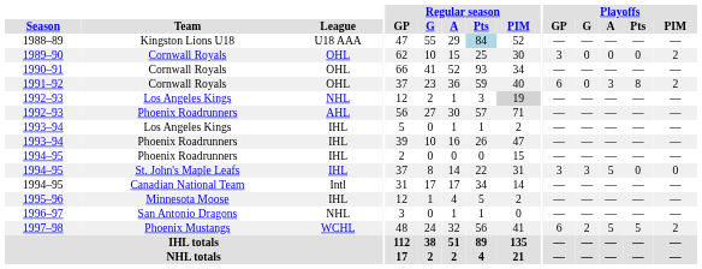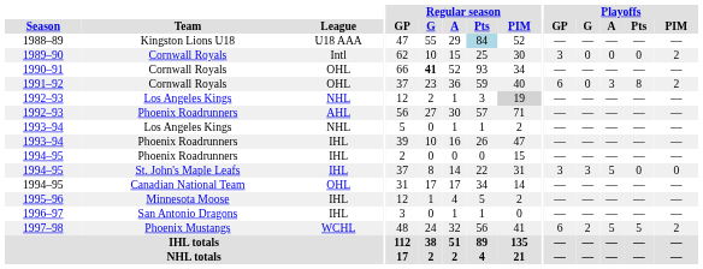 <table border="0" cellpadding="1" cellspacing="0" style="text-align:center; width:60em">
 <tr bgcolor="#e0e0e0">
 <th colspan="3" bgcolor="#ffffff"></th>
 <th rowspan="100" bgcolor="#ffffff"></th>
 <th colspan="5"><a href='#'>Regular season</a></th>
 <th rowspan="100" bgcolor="#ffffff"></th>
 <th colspan="5"><a href='#'>Playoffs</a></th>
 </tr>
 <tr bgcolor="#e0e0e0">
 <th><a href='#'>Season</a></th>
 <th>Team</th>
 <th>League</th>
 <th>GP</th>
 <th><a href='#'>G</a></th>
 <th><a href='#'>A</a></th>
 <th><a href='#'>Pts</a></th>
 <th><a href='#'>PIM</a></th>
 <th>GP</th>
 <th>G</th>
 <th>A</th>
 <th>Pts</th>
 <th>PIM</th>
 </tr>
 <tr>
 <td>1988–89</td>
 <td>Kingston Lions U18</td>
 <td>U18 AAA</td>
 <td>47</td>
 <td>55</td>
 <td>29</td>
 <td style="background: lightblue;">84</td>
 <td>52</td>
 <td>—</td>
 <td>—</td>
 <td>—</td>
 <td>—</td>
 <td>—</td>
 </tr>
 <tr bgcolor="#f0f0f0">
 <td><a href='#'>1989–90</a></td>
 <td><a href='#'>Cornwall Royals</a></td>
-<td><a href='#'>OHL</a></td>
+<td>Intl</td>
 <td>62</td>
 <td>10</td>
 <td>15</td>
 <td>25</td>
 <td>30</td>
 <td>3</td>
 <td>0</td>
 <td>0</td>
 <td>0</td>
 <td>2</td>
 </tr>
 <tr>
 <td><a href='#'>1990–91</a></td>
 <td>Cornwall Royals</td>
 <td>OHL</td>
 <td>66</td>
-<td>41</td>
+<td><strong>41</strong></td>
 <td>52</td>
 <td>93</td>
 <td>34</td>
 <td>—</td>
 <td>—</td>
 <td>—</td>
 <td>—</td>
 <td>—</td>
 </tr>
 <tr bgcolor="#f0f0f0">
 <td><a href='#'>1991–92</a></td>
 <td>Cornwall Royals</td>
 <td>OHL</td>
 <td>37</td>
 <td>23</td>
 <td>36</td>
 <td>59</td>
 <td>40</td>
 <td>6</td>
 <td>0</td>
 <td>3</td>
 <td>8</td>
 <td>2</td>
 </tr>
 <tr>
 <td><a href='#'>1992–93</a></td>
 <td><a href='#'>Los Angeles Kings</a></td>
 <td><a href='#'>NHL</a></td>
 <td>12</td>
 <td>2</td>
 <td>1</td>
 <td>3</td>
 <td style="background: lightgrey;">19</td>
 <td>—</td>
 <td>—</td>
 <td>—</td>
 <td>—</td>
 <td>—</td>
 </tr>
 <tr bgcolor="#f0f0f0">
 <td><a href='#'>1992–93</a></td>
 <td><a href='#'>Phoenix Roadrunners</a></td>
 <td><a href='#'>AHL</a></td>
 <td>56</td>
 <td>27</td>
 <td>30</td>
 <td>57</td>
 <td>71</td>
 <td>—</td>
 <td>—</td>
 <td>—</td>
 <td>—</td>
 <td>—</td>
 </tr>
 <tr>
 <td><a href='#'>1993–94</a></td>
 <td>Los Angeles Kings</td>
-<td>IHL</td>
+<td>NHL</td>
 <td>5</td>
 <td>0</td>
 <td>1</td>
 <td>1</td>
 <td>2</td>
 <td>—</td>
 <td>—</td>
 <td>—</td>
 <td>—</td>
 <td>—</td>
 </tr>
 <tr bgcolor="#f0f0f0">
 <td><a href='#'>1993–94</a></td>
 <td>Phoenix Roadrunners</td>
 <td>IHL</td>
 <td>39</td>
 <td>10</td>
 <td>16</td>
 <td>26</td>
 <td>47</td>
 <td>—</td>
 <td>—</td>
 <td>—</td>
 <td>—</td>
 <td>—</td>
 </tr>
 <tr>
 <td><a href='#'>1994–95</a></td>
 <td>Phoenix Roadrunners</td>
 <td>IHL</td>
 <td>2</td>
 <td>0</td>
 <td>0</td>
 <td>0</td>
 <td>15</td>
 <td>—</td>
 <td>—</td>
 <td>—</td>
 <td>—</td>
 <td>—</td>
 </tr>
 <tr bgcolor="#f0f0f0">
 <td><a href='#'>1994–95</a></td>
 <td><a href='#'>St. John's Maple Leafs</a></td>
 <td><a href='#'>IHL</a></td>
 <td>37</td>
 <td>8</td>
 <td>14</td>
 <td>22</td>
 <td>31</td>
 <td>3</td>
 <td>3</td>
 <td>5</td>
 <td>0</td>
 <td>0</td>
 </tr>
 <tr>
 <td>1994–95</td>
 <td><a href='#'>Canadian National Team</a></td>
-<td>Intl</td>
+<td><a href='#'>OHL</a></td>
 <td>31</td>
 <td>17</td>
 <td>17</td>
 <td>34</td>
 <td>14</td>
 <td>—</td>
 <td>—</td>
 <td>—</td>
 <td>—</td>
 <td>—</td>
 </tr>
 <tr bgcolor="#f0f0f0">
 <td><a href='#'>1995–96</a></td>
 <td><a href='#'>Minnesota Moose</a></td>
 <td>IHL</td>
 <td>12</td>
 <td>1</td>
 <td>4</td>
 <td>5</td>
 <td>2</td>
 <td>—</td>
 <td>—</td>
 <td>—</td>
 <td>—</td>
 <td>—</td>
 </tr>
 <tr>
 <td><a href='#'>1996–97</a></td>
 <td><a href='#'>San Antonio Dragons</a></td>
-<td>NHL</td>
+<td>IHL</td>
 <td>3</td>
 <td>0</td>
 <td>1</td>
 <td>1</td>
 <td>0</td>
 <td>—</td>
 <td>—</td>
 <td>—</td>
 <td>—</td>
 <td>—</td>
 </tr>
 <tr bgcolor="#f0f0f0">
 <td><a href='#'>1997–98</a></td>
 <td><a href='#'>Phoenix Mustangs</a></td>
 <td><a href='#'>WCHL</a></td>
 <td>48</td>
 <td>24</td>
 <td>32</td>
 <td>56</td>
 <td>41</td>
 <td>6</td>
 <td>2</td>
 <td>5</td>
 <td>5</td>
 <td>2</td>
 </tr>
 <tr bgcolor="#e0e0e0">
 <th colspan="3">IHL totals</th>
 <th>112</th>
 <th>38</th>
 <th>51</th>
 <th>89</th>
 <th>135</th>
 <th>—</th>
 <th>—</th>
 <th>—</th>
 <th>—</th>
 <th>—</th>
 </tr>
 <tr bgcolor="#e0e0e0">
 <th colspan="3">NHL totals</th>
 <th>17</th>
 <th>2</th>
 <th>2</th>
 <th>4</th>
 <th>21</th>
 <th>—</th>
 <th>—</th>
 <th>—</th>
 <th>—</th>
 <th>—</th>
 </tr>
 </table>
